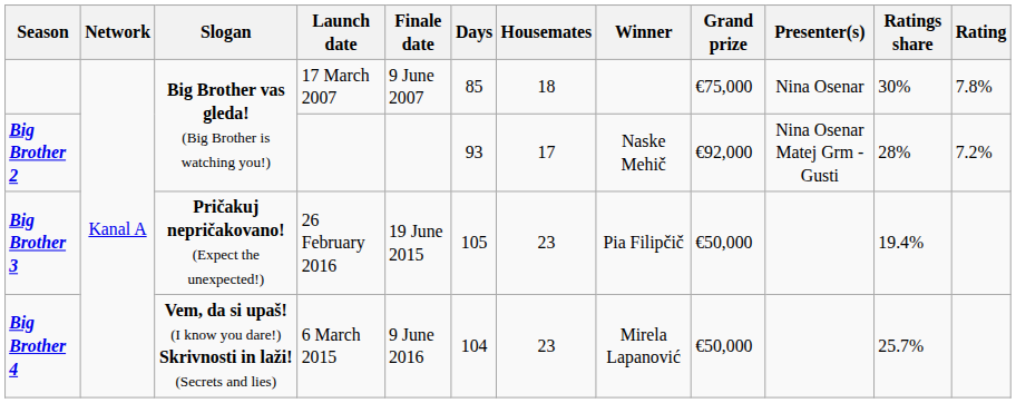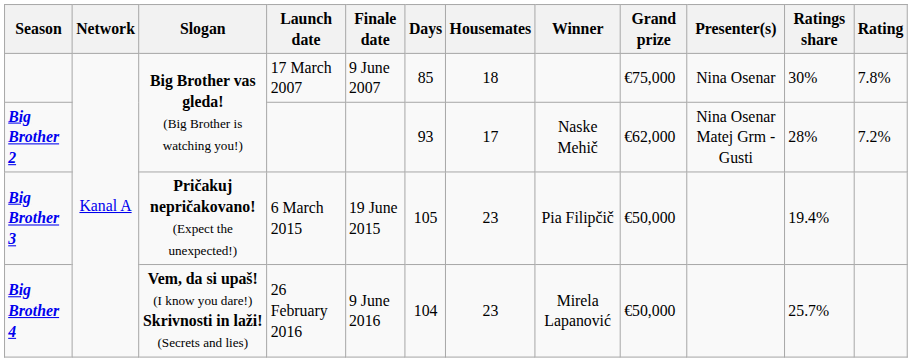 <table class="wikitable" style="font-size:95%; text-align:left; line-height:20px;">
 <tr>
 <th>Season</th>
 <th>Network</th>
 <th>Slogan</th>
 <th>Launch date</th>
 <th>Finale date</th>
 <th>Days</th>
 <th>Housemates</th>
 <th>Winner</th>
 <th>Grand prize</th>
 <th>Presenter(s)</th>
 <th>Ratings share</th>
 <th>Rating</th>
 </tr>
 <tr>
 <td><em></em></td>
 <td rowspan="4" align="center"><a href='#'>Kanal A</a></td>
 <td align="center" rowspan=2><strong>Big Brother vas gleda!</strong><br><small>(Big Brother is watching you!)</small></td>
 <td>17 March 2007</td>
 <td>9 June 2007</td>
 <td align="center">85</td>
 <td align="center">18</td>
 <td align="center"></td>
 <td>€75,000</td>
 <td align="center">Nina Osenar</td>
 <td>30%</td>
 <td>7.8%</td>
 </tr>
 <tr>
 <td><strong><a href='#'><em>Big Brother 2</em></a></strong></td>
 <td></td>
 <td></td>
 <td align="center">93</td>
 <td align="center">17</td>
 <td align="center">Naske Mehič</td>
-<td>€92,000</td>
+<td>€62,000</td>
 <td align="center">Nina Osenar<br>Matej Grm - Gusti</td>
 <td>28%</td>
 <td>7.2%</td>
 </tr>
 <tr>
 <td><strong><a href='#'><em>Big Brother 3</em></a></strong></td>
 <td align="center"><strong>Pričakuj nepričakovano!</strong><br><small>(Expect the unexpected!)</small></td>
-<td>26 February 2016</td>
+<td>6 March 2015</td>
 <td>19 June 2015</td>
 <td align="center">105</td>
 <td align="center">23</td>
 <td align="center">Pia Filipčič</td>
 <td>€50,000</td>
 <td align="center"></td>
 <td>19.4%</td>
 <td></td>
 </tr>
 <tr>
 <td><strong><a href='#'><em>Big Brother 4</em></a></strong></td>
 <td align="center"><strong>Vem, da si upaš!</strong><br><small>(I know you dare!)</small><br><strong>Skrivnosti in laži!</strong><br><small>(Secrets and lies)</small></td>
-<td>6 March 2015</td>
+<td>26 February 2016</td>
 <td>9 June 2016</td>
 <td align="center">104</td>
 <td align="center">23</td>
 <td align="center">Mirela Lapanović</td>
 <td>€50,000</td>
 <td align="center"></td>
 <td>25.7%</td>
 <td></td>
 </tr>
 </table>
